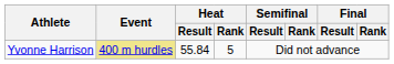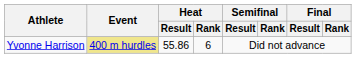 <table class=wikitable style="font-size:90%">
 <tr>
 <th rowspan="2">Athlete</th>
 <th rowspan="2">Event</th>
 <th colspan="2">Heat</th>
 <th colspan="2">Semifinal</th>
 <th colspan="2">Final</th>
 </tr>
 <tr style="font-size:95%">
 <th>Result</th>
 <th>Rank</th>
 <th>Result</th>
 <th>Rank</th>
 <th>Result</th>
 <th>Rank</th>
 </tr>
 <tr align=center>
 <td align=left><a href='#'>Yvonne Harrison</a></td>
 <td align=left style="background: khaki;"><a href='#'>400 m hurdles</a></td>
-<td>55.84</td>
-<td>5</td>
+<td>55.86</td>
+<td>6</td>
 <td colspan=4>Did not advance</td>
 </tr>
 </table>
